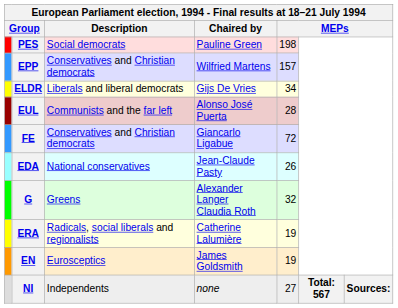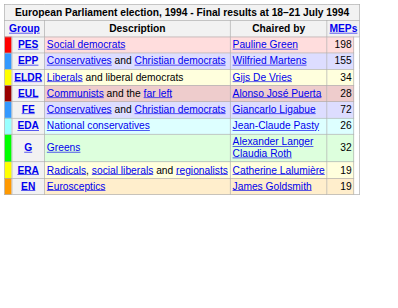 <table class="wikitable">
 <tr>
 <th colspan="7">European Parliament election, 1994 - Final results at 18–21 July 1994</th>
 </tr>
 <tr>
 <th colspan="2"><a href='#'>Group</a></th>
 <th>Description</th>
 <th>Chaired by</th>
 <th colspan=3><a href='#'>MEPs</a></th>
 </tr>
 <tr>
 <th style="background-color:#FF0000; width: 3px;"> </th>
 <th><a href='#'>PES</a></th>
 <td style="background-color:#FFDDDD;"><a href='#'>Social democrats</a></td>
 <td style="background-color:#FFDDDD;"><a href='#'>Pauline Green</a></td>
 <td style="background-color:#FFDDDD;text-align:right;">198</td>
 <td rowspan="9" colspan="2" style="text-align:center;vertical-align:middle;background:#FFFFFF"></td>
 </tr>
 <tr>
 <th style="background-color:#3399FF; width: 3px;"> </th>
 <th><a href='#'>EPP</a></th>
 <td style="background-color:#DDDDFF;"><a href='#'>Conservatives</a> and <a href='#'>Christian democrats</a></td>
 <td style="background-color:#DDDDFF;"><a href='#'>Wilfried Martens</a></td>
-<td style="background-color:#DDDDFF;text-align:right;">157</td>
+<td style="background-color:#DDDDFF;text-align:right;">155</td>
 </tr>
 <tr>
 <th style="background-color:#FFFF00; width: 3px;"> </th>
 <th><a href='#'>ELDR</a></th>
 <td style="background-color:#FFFFDD;"><a href='#'>Liberals</a> and liberal democrats</td>
 <td style="background-color:#FFFFDD;"><a href='#'>Gijs De Vries</a></td>
 <td style="background-color:#FFFFDD;text-align:right;">34</td>
 </tr>
 <tr>
 <th style="background-color:#990000; width: 3px;"> </th>
 <th><a href='#'>EUL</a></th>
 <td style="background-color:#EECCCC;"><a href='#'>Communists</a> and the <a href='#'>far left</a></td>
 <td style="background-color:#EECCCC;"><a href='#'>Alonso José Puerta</a></td>
 <td style="background-color:#EECCCC;text-align:right;">28</td>
 </tr>
 <tr>
 <th style="background-color:#3399FF; width: 3px;"> </th>
 <th><a href='#'>FE</a></th>
 <td style="background-color:#DDDDFF;"><a href='#'>Conservatives</a> and <a href='#'>Christian democrats</a></td>
 <td style="background-color:#DDDDFF;"><a href='#'>Giancarlo Ligabue</a></td>
 <td style="background-color:#DDDDFF;text-align:right;">72</td>
 </tr>
 <tr>
 <th style="background-color:#99FFFF; width: 3px;"> </th>
 <th><a href='#'>EDA</a></th>
 <td style="background-color:#DDFFFF;"><a href='#'>National conservatives</a></td>
 <td style="background-color:#DDFFFF;"><a href='#'>Jean-Claude Pasty</a></td>
 <td style="background-color:#DDFFFF;text-align:right;">26</td>
 </tr>
 <tr>
 <th style="background-color:#00FF00; width: 3px;"> </th>
 <th><a href='#'>G</a></th>
 <td style="background-color:#DDFFDD;"><a href='#'>Greens</a></td>
 <td style="background-color:#DDFFDD;"><a href='#'>Alexander Langer</a><br><a href='#'>Claudia Roth</a></td>
 <td style="background-color:#DDFFDD;text-align:right;">32</td>
 </tr>
 <tr>
 <th style="background-color:#FFFF00; width: 3px;"> </th>
 <th><a href='#'>ERA</a></th>
 <td style="background-color:#FFFFDD;"><a href='#'>Radicals</a>, <a href='#'>social liberals</a> and <a href='#'>regionalists</a></td>
 <td style="background-color:#FFFFDD;"><a href='#'>Catherine Lalumière</a></td>
 <td style="background-color:#FFFFDD;text-align:right;">19</td>
 </tr>
 <tr>
 <th style="background-color:#FF9900; width: 3px;"> </th>
 <th><a href='#'>EN</a></th>
 <td style="background-color:#FFEECC;"><a href='#'>Eurosceptics</a></td>
 <td style="background-color:#FFEECC;"><a href='#'>James Goldsmith</a></td>
 <td style="background-color:#FFEECC;text-align:right;">19</td>
 </tr>
-<tr>
-<th style="background-color:#DDDDDD; width: 3px;"> </th>
-<th><a href='#'>NI</a></th>
-<td style="background-color:#EEEEEE;">Independents</td>
-<td style="background-color:#EEEEEE;"><em>none</em></td>
-<td style="background-color:#EEEEEE;text-align:right;">27</td>
-<th>Total: 567</th>
-<th>Sources: </th>
-</tr>
 </table>
